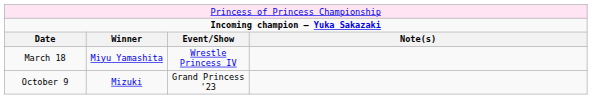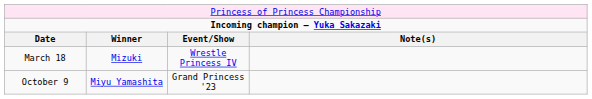 <table class="wikitable" style="text-align:center; width:100%;">
 <tr style="background:#ffe5f3;">
 <td colspan="5" style="text-align: center;"><a href='#'>Princess of Princess Championship</a></td>
 </tr>
 <tr>
 <td colspan="5" style="text-align: center;"><strong>Incoming champion – <a href='#'>Yuka Sakazaki</a></strong></td>
 </tr>
 <tr>
 <th width=14%>Date</th>
 <th width=14%>Winner</th>
 <th width=14%>Event/Show</th>
 <th width=58%>Note(s)</th>
 </tr>
 <tr>
 <td>March 18</td>
-<td><a href='#'>Miyu Yamashita</a></td>
+<td><a href='#'>Mizuki</a></td>
 <td><a href='#'>Wrestle Princess IV</a></td>
 <td></td>
 </tr>
 <tr>
 <td>October 9</td>
-<td><a href='#'>Mizuki</a></td>
+<td><a href='#'>Miyu Yamashita</a></td>
 <td>Grand Princess '23</td>
 <td></td>
 </tr>
 </table>
